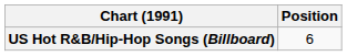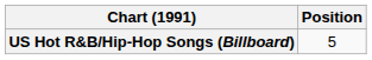 <table class="wikitable plainrowheaders" style="text-align:center">
 <tr>
 <th scope="col">Chart (1991)</th>
 <th scope="col">Position</th>
 </tr>
 <tr>
 <th scope="row">US Hot R&B/Hip-Hop Songs (<em>Billboard</em>)</th>
-<td>6</td>
+<td>5</td>
 </tr>
 </table>
